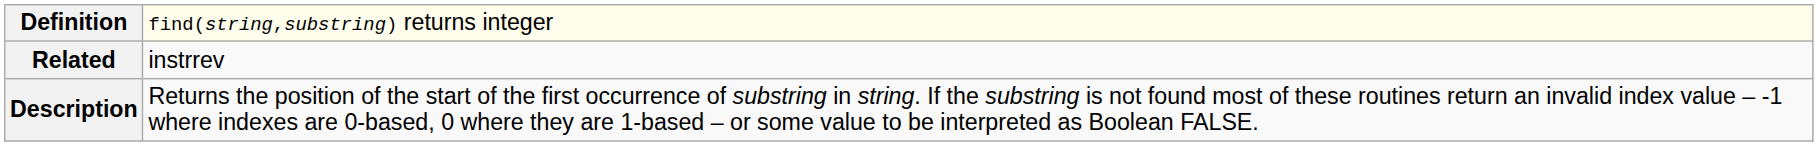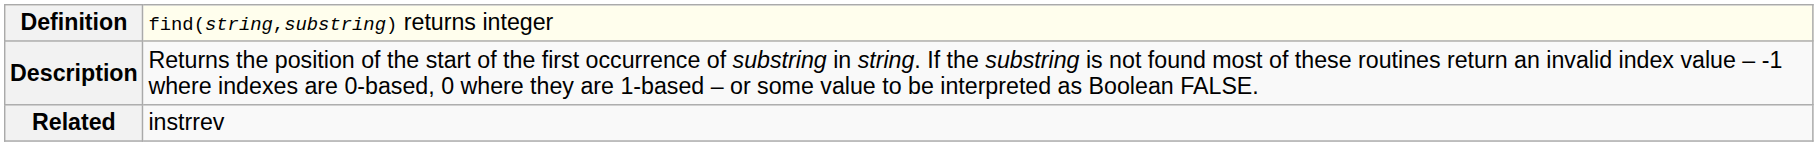 <table class="wikitable">
 <tr style="background:#fffeed;">
 <th>Definition</th>
 <td><code>find(<em>string</em>,<em>substring</em>)</code> returns integer</td>
 </tr>
 <tr>
+<th>Description</th>
+<td>Returns the position of the start of the first occurrence of <em>substring</em> in <em>string</em>. If the <em>substring</em> is not found most of these routines return an invalid index value – -1 where indexes are 0-based, 0 where they are 1-based – or some value to be interpreted as Boolean FALSE.</td>
+</tr>
+<tr>
 <th>Related</th>
 <td>instrrev</td>
 </tr>
-<tr>
-<th>Description</th>
-<td>Returns the position of the start of the first occurrence of <em>substring</em> in <em>string</em>. If the <em>substring</em> is not found most of these routines return an invalid index value – -1 where indexes are 0-based, 0 where they are 1-based – or some value to be interpreted as Boolean FALSE.</td>
-</tr>
 </table>
